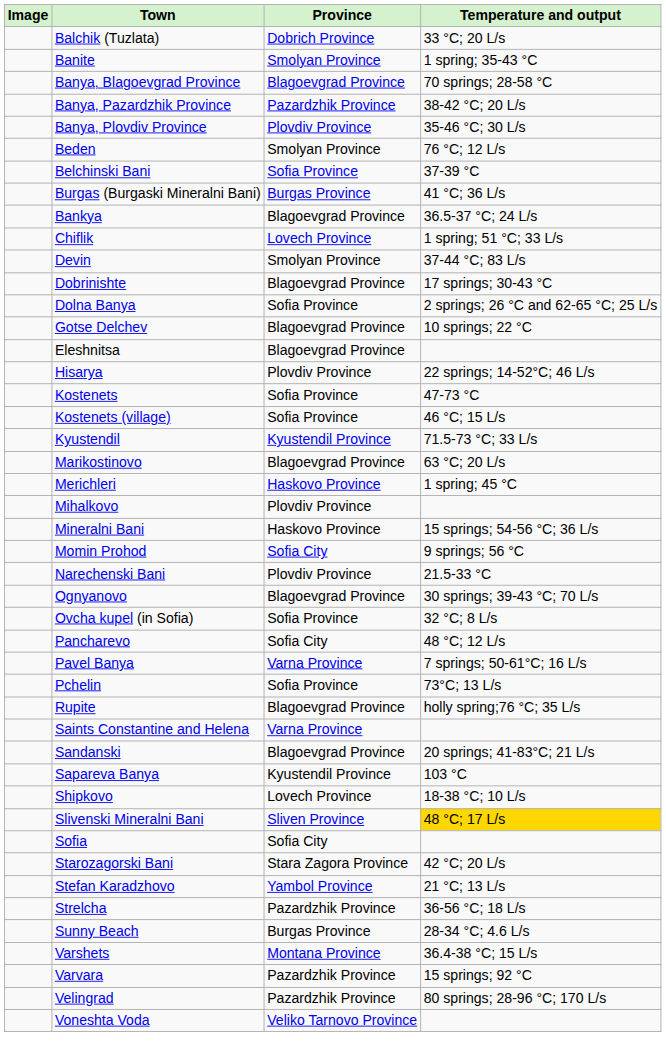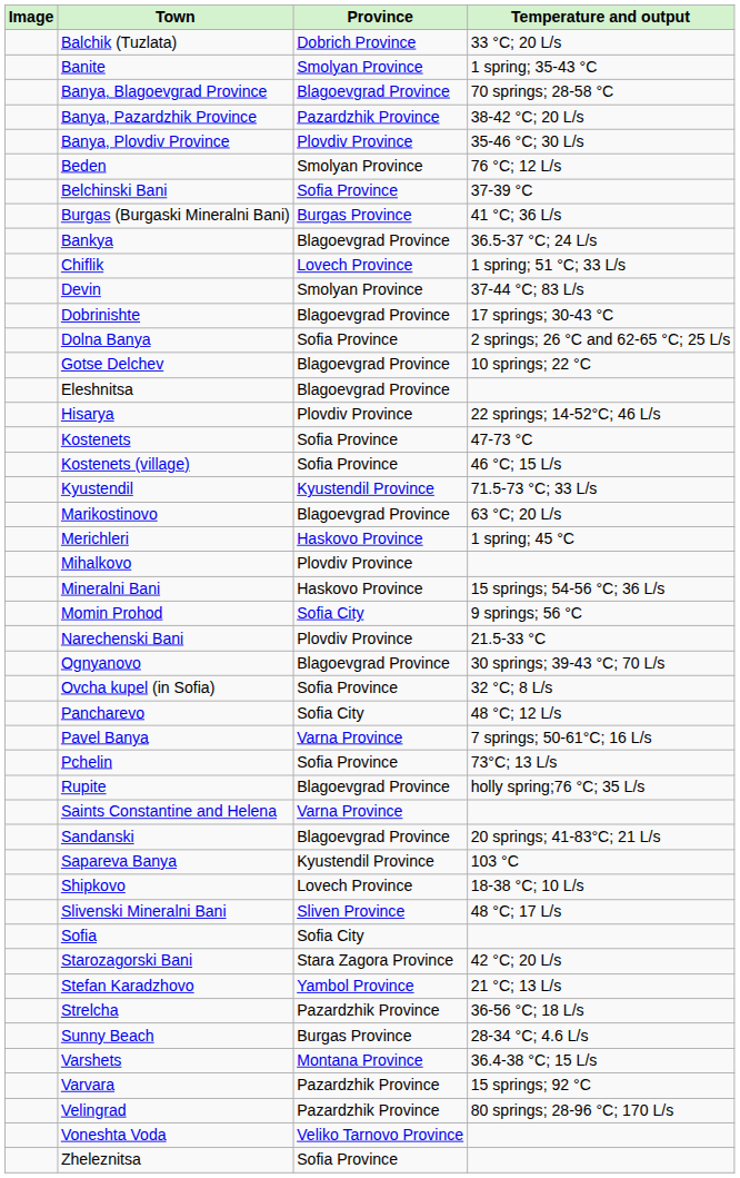 <table class="wikitable sortable">
 <tr>
 <th style=background:#D4F2CE;><strong>Image</strong></th>
 <th style=background:#D4F2CE;><strong>Town</strong></th>
 <th style=background:#D4F2CE;><strong>Province</strong></th>
 <th style=background:#D4F2CE;><strong>Temperature and output</strong></th>
 </tr>
 <tr>
 <td></td>
 <td><a href='#'>Balchik</a> (Tuzlata)</td>
 <td><a href='#'>Dobrich Province</a> </td>
 <td>33 °C; 20 L/s</td>
 </tr>
 <tr>
 <td></td>
 <td><a href='#'>Banite</a></td>
 <td><a href='#'>Smolyan Province</a> </td>
 <td>1 spring; 35-43 °C</td>
 </tr>
 <tr>
 <td></td>
 <td><a href='#'>Banya, Blagoevgrad Province</a></td>
 <td><a href='#'>Blagoevgrad Province</a> </td>
 <td>70 springs; 28-58 °C</td>
 </tr>
 <tr>
 <td></td>
 <td><a href='#'>Banya, Pazardzhik Province</a></td>
 <td><a href='#'>Pazardzhik Province</a> </td>
 <td>38-42 °C; 20 L/s</td>
 </tr>
 <tr>
 <td></td>
 <td><a href='#'>Banya, Plovdiv Province</a></td>
 <td><a href='#'>Plovdiv Province</a> </td>
 <td>35-46 °C; 30 L/s</td>
 </tr>
 <tr>
 <td></td>
 <td><a href='#'>Beden</a></td>
 <td>Smolyan Province </td>
 <td>76 °C; 12 L/s</td>
 </tr>
 <tr>
 <td></td>
 <td><a href='#'>Belchinski Bani</a></td>
 <td><a href='#'>Sofia Province</a> </td>
 <td>37-39 °C</td>
 </tr>
 <tr>
 <td></td>
 <td><a href='#'>Burgas</a> (Burgaski Mineralni Bani)</td>
 <td><a href='#'>Burgas Province</a> </td>
 <td>41 °C; 36 L/s</td>
 </tr>
 <tr>
 <td></td>
 <td><a href='#'>Bankya</a></td>
 <td>Blagoevgrad Province </td>
 <td>36.5-37 °C; 24 L/s</td>
 </tr>
 <tr>
 <td></td>
 <td><a href='#'>Chiflik</a></td>
 <td><a href='#'>Lovech Province</a> </td>
 <td>1 spring; 51 °C; 33 L/s</td>
 </tr>
 <tr>
 <td></td>
 <td><a href='#'>Devin</a></td>
 <td>Smolyan Province </td>
 <td>37-44 °C; 83 L/s</td>
 </tr>
 <tr>
 <td></td>
 <td><a href='#'>Dobrinishte</a></td>
 <td>Blagoevgrad Province </td>
 <td>17 springs; 30-43 °C</td>
 </tr>
 <tr>
 <td></td>
 <td><a href='#'>Dolna Banya</a></td>
 <td>Sofia Province </td>
 <td>2 springs; 26 °C and 62-65 °C; 25 L/s</td>
 </tr>
 <tr>
 <td></td>
 <td><a href='#'>Gotse Delchev</a></td>
 <td>Blagoevgrad Province </td>
 <td>10 springs; 22 °C</td>
 </tr>
 <tr>
 <td></td>
 <td>Eleshnitsa</td>
 <td>Blagoevgrad Province</td>
 <td></td>
 </tr>
 <tr>
 <td></td>
 <td><a href='#'>Hisarya</a></td>
 <td>Plovdiv Province </td>
 <td>22 springs; 14-52°С; 46 L/s</td>
 </tr>
 <tr>
 <td></td>
 <td><a href='#'>Kostenets</a></td>
 <td>Sofia Province </td>
 <td>47-73 °C</td>
 </tr>
 <tr>
 <td></td>
 <td><a href='#'>Kostenets (village)</a></td>
 <td>Sofia Province </td>
 <td>46 °C; 15 L/s</td>
 </tr>
 <tr>
 <td></td>
 <td><a href='#'>Kyustendil</a></td>
 <td><a href='#'>Kyustendil Province</a> </td>
 <td>71.5-73 °C; 33 L/s</td>
 </tr>
 <tr>
 <td></td>
 <td><a href='#'>Marikostinovo</a></td>
 <td>Blagoevgrad Province </td>
 <td>63 °C; 20 L/s</td>
 </tr>
 <tr>
 <td></td>
 <td><a href='#'>Merichleri</a></td>
 <td><a href='#'>Haskovo Province</a> </td>
 <td>1 spring; 45 °С</td>
 </tr>
 <tr>
 <td></td>
 <td><a href='#'>Mihalkovo</a></td>
 <td>Plovdiv Province </td>
 <td></td>
 </tr>
 <tr>
 <td></td>
 <td><a href='#'>Mineralni Bani</a></td>
 <td>Haskovo Province </td>
 <td>15 springs; 54-56 °C; 36 L/s</td>
 </tr>
 <tr>
 <td></td>
 <td><a href='#'>Momin Prohod</a></td>
 <td><a href='#'>Sofia City</a> </td>
 <td>9 springs; 56 °C</td>
 </tr>
 <tr>
 <td></td>
 <td><a href='#'>Narechenski Bani</a></td>
 <td>Plovdiv Province </td>
 <td>21.5-33 °С</td>
 </tr>
 <tr>
 <td></td>
 <td><a href='#'>Ognyanovo</a></td>
 <td>Blagoevgrad Province </td>
 <td>30 springs; 39-43 °C; 70 L/s</td>
 </tr>
 <tr>
 <td></td>
 <td><a href='#'>Ovcha kupel</a> (in Sofia)</td>
 <td>Sofia Province </td>
 <td>32 °C; 8 L/s</td>
 </tr>
 <tr>
 <td></td>
 <td><a href='#'>Pancharevo</a></td>
 <td>Sofia City </td>
 <td>48 °C; 12 L/s</td>
 </tr>
 <tr>
 <td></td>
 <td><a href='#'>Pavel Banya</a></td>
 <td><a href='#'>Varna Province</a> </td>
 <td>7 springs; 50-61°С; 16 L/s</td>
 </tr>
 <tr>
 <td></td>
 <td><a href='#'>Pchelin</a></td>
 <td>Sofia Province </td>
 <td>73°С; 13 L/s</td>
 </tr>
 <tr>
 <td></td>
 <td><a href='#'>Rupite</a></td>
 <td>Blagoevgrad Province </td>
 <td>holly spring;76 °C; 35 L/s</td>
 </tr>
 <tr>
 <td></td>
 <td><a href='#'>Saints Constantine and Helena</a></td>
 <td><a href='#'>Varna Province</a> </td>
 <td></td>
 </tr>
 <tr>
 <td></td>
 <td><a href='#'>Sandanski</a></td>
 <td>Blagoevgrad Province </td>
 <td>20 springs; 41-83°С; 21 L/s</td>
 </tr>
 <tr>
 <td></td>
 <td><a href='#'>Sapareva Banya</a></td>
 <td>Kyustendil Province </td>
 <td>103 °С</td>
 </tr>
 <tr>
 <td></td>
 <td><a href='#'>Shipkovo</a></td>
 <td>Lovech Province </td>
 <td>18-38 °C; 10 L/s</td>
 </tr>
 <tr>
 <td></td>
 <td><a href='#'>Slivenski Mineralni Bani</a></td>
 <td><a href='#'>Sliven Province</a> </td>
-<td style="background: gold;">48 °C; 17 L/s</td>
+<td>48 °C; 17 L/s</td>
 </tr>
 <tr>
 <td></td>
 <td><a href='#'>Sofia</a></td>
 <td>Sofia City </td>
 <td></td>
 </tr>
 <tr>
 <td></td>
 <td><a href='#'>Starozagorski Bani</a></td>
 <td>Stara Zagora Province </td>
 <td>42 °C; 20 L/s</td>
 </tr>
 <tr>
 <td></td>
 <td><a href='#'>Stefan Karadzhovo</a></td>
 <td><a href='#'>Yambol Province</a> </td>
 <td>21 °C; 13 L/s</td>
 </tr>
 <tr>
 <td></td>
 <td><a href='#'>Strelcha</a></td>
 <td>Pazardzhik Province </td>
 <td>36-56 °C; 18 L/s</td>
 </tr>
 <tr>
 <td></td>
 <td><a href='#'>Sunny Beach</a></td>
 <td>Burgas Province </td>
 <td>28-34 °C; 4.6 L/s</td>
 </tr>
 <tr>
 <td></td>
 <td><a href='#'>Varshets</a></td>
 <td><a href='#'>Montana Province</a> </td>
 <td>36.4-38 °C; 15 L/s</td>
 </tr>
 <tr>
 <td></td>
 <td><a href='#'>Varvara</a></td>
 <td>Pazardzhik Province </td>
 <td>15 springs; 92 °C</td>
 </tr>
 <tr>
 <td></td>
 <td><a href='#'>Velingrad</a></td>
 <td>Pazardzhik Province </td>
 <td>80 springs; 28-96 °C; 170 L/s</td>
 </tr>
 <tr>
 <td></td>
 <td><a href='#'>Voneshta Voda</a></td>
 <td><a href='#'>Veliko Tarnovo Province</a> </td>
 <td></td>
 </tr>
+<tr>
+<td></td>
+<td>Zheleznitsa</td>
+<td>Sofia Province</td>
+<td></td>
+</tr>
 </table>
